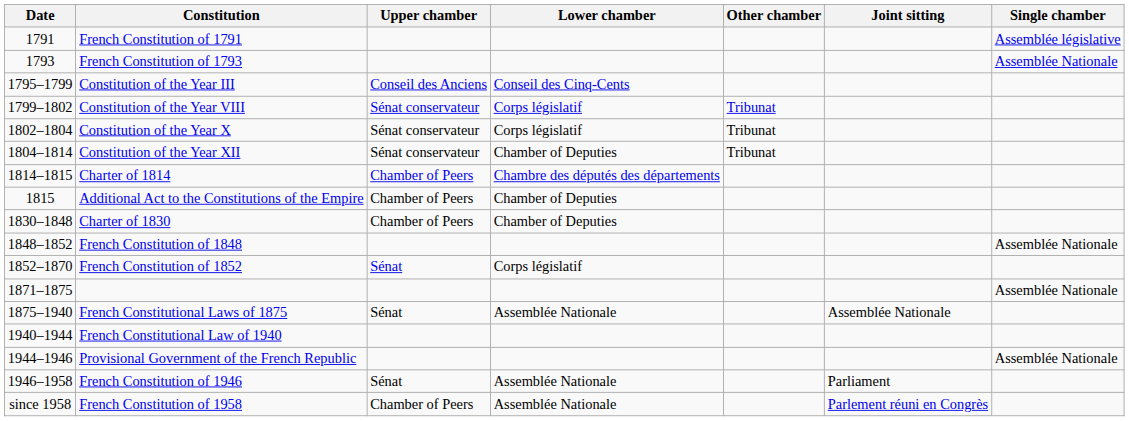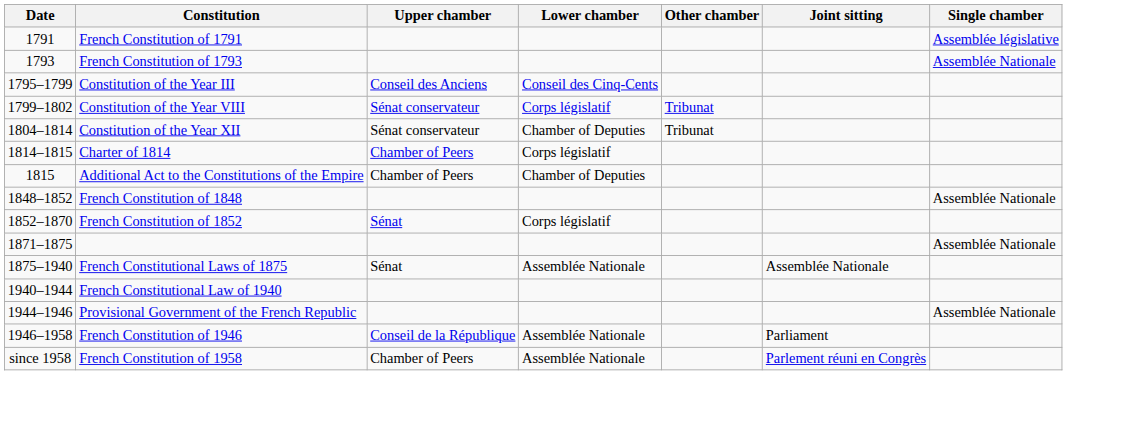 <table class="wikitable">
 <tr style="background:#efefef;">
 <th>Date</th>
 <th>Constitution</th>
 <th>Upper chamber</th>
 <th>Lower chamber</th>
 <th>Other chamber</th>
 <th>Joint sitting</th>
 <th>Single chamber</th>
 </tr>
 <tr>
 <td align="center">1791</td>
 <td><a href='#'>French Constitution of 1791</a></td>
 <td></td>
 <td></td>
 <td></td>
 <td></td>
 <td><a href='#'>Assemblée législative</a></td>
 </tr>
 <tr>
 <td align="center">1793</td>
 <td><a href='#'>French Constitution of 1793</a></td>
 <td></td>
 <td></td>
 <td></td>
 <td></td>
 <td><a href='#'>Assemblée Nationale</a></td>
 </tr>
 <tr>
 <td align="center">1795–1799</td>
 <td><a href='#'>Constitution of the Year III</a></td>
 <td><a href='#'>Conseil des Anciens</a></td>
 <td><a href='#'>Conseil des Cinq-Cents</a></td>
 <td></td>
 <td></td>
 <td></td>
 </tr>
 <tr>
 <td align="center">1799–1802</td>
 <td><a href='#'>Constitution of the Year VIII</a></td>
 <td><a href='#'>Sénat conservateur</a></td>
 <td><a href='#'>Corps législatif</a></td>
 <td><a href='#'>Tribunat</a></td>
 <td></td>
 <td></td>
 </tr>
 <tr>
-<td align="center">1802–1804</td>
-<td><a href='#'>Constitution of the Year X</a></td>
-<td>Sénat conservateur</td>
-<td>Corps législatif</td>
-<td>Tribunat</td>
-<td></td>
-<td></td>
-</tr>
-<tr>
 <td align="center">1804–1814</td>
 <td><a href='#'>Constitution of the Year XII</a></td>
 <td>Sénat conservateur</td>
 <td>Chamber of Deputies</td>
 <td>Tribunat</td>
 <td></td>
 <td></td>
 </tr>
 <tr>
 <td align="center">1814–1815</td>
 <td><a href='#'>Charter of 1814</a></td>
 <td><a href='#'>Chamber of Peers</a></td>
-<td><a href='#'>Chambre des députés des départements</a></td>
+<td>Corps législatif</td>
 <td></td>
 <td></td>
 <td></td>
 </tr>
 <tr>
 <td align="center">1815</td>
 <td><a href='#'>Additional Act to the Constitutions of the Empire</a></td>
-<td>Chamber of Peers</td>
-<td>Chamber of Deputies</td>
-<td></td>
-<td></td>
-<td></td>
-</tr>
-<tr>
-<td align="center">1830–1848</td>
-<td><a href='#'>Charter of 1830</a></td>
 <td>Chamber of Peers</td>
 <td>Chamber of Deputies</td>
 <td></td>
 <td></td>
 <td></td>
 </tr>
 <tr>
 <td align="center">1848–1852</td>
 <td><a href='#'>French Constitution of 1848</a></td>
 <td></td>
 <td></td>
 <td></td>
 <td></td>
 <td>Assemblée Nationale</td>
 </tr>
 <tr>
 <td align="center">1852–1870</td>
 <td><a href='#'>French Constitution of 1852</a></td>
 <td><a href='#'>Sénat</a></td>
 <td>Corps législatif</td>
 <td></td>
 <td></td>
 <td></td>
 </tr>
 <tr>
 <td align="center">1871–1875</td>
 <td></td>
 <td></td>
 <td></td>
 <td></td>
 <td></td>
 <td>Assemblée Nationale</td>
 </tr>
 <tr>
 <td align="center">1875–1940</td>
 <td><a href='#'>French Constitutional Laws of 1875</a></td>
 <td>Sénat</td>
 <td>Assemblée Nationale</td>
 <td></td>
 <td>Assemblée Nationale</td>
 <td></td>
 </tr>
 <tr>
 <td align="center">1940–1944</td>
 <td><a href='#'>French Constitutional Law of 1940</a></td>
 <td></td>
 <td></td>
 <td></td>
 <td></td>
 <td></td>
 </tr>
 <tr>
 <td align="center">1944–1946</td>
 <td><a href='#'>Provisional Government of the French Republic</a></td>
 <td></td>
 <td></td>
 <td></td>
 <td></td>
 <td>Assemblée Nationale</td>
 </tr>
 <tr>
 <td align="center">1946–1958</td>
 <td><a href='#'>French Constitution of 1946</a></td>
-<td>Sénat</td>
+<td><a href='#'>Conseil de la République</a></td>
 <td>Assemblée Nationale</td>
 <td></td>
 <td>Parliament</td>
 <td></td>
 </tr>
 <tr>
 <td align="center">since 1958</td>
 <td><a href='#'>French Constitution of 1958</a></td>
 <td>Chamber of Peers</td>
 <td>Assemblée Nationale</td>
 <td></td>
 <td><a href='#'>Parlement réuni en Congrès</a></td>
 <td></td>
 </tr>
 </table>
